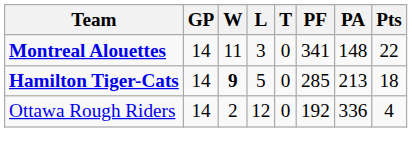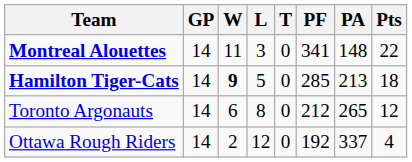 <table class="wikitable">
 <tr>
 <th>Team</th>
 <th>GP</th>
 <th>W</th>
 <th>L</th>
 <th>T</th>
 <th>PF</th>
 <th>PA</th>
 <th>Pts</th>
 </tr>
 <tr align="center">
 <td align="left"><strong><a href='#'>Montreal Alouettes</a></strong></td>
 <td>14</td>
 <td>11</td>
 <td>3</td>
 <td>0</td>
 <td>341</td>
 <td>148</td>
 <td>22</td>
 </tr>
 <tr align="center">
 <td align="left"><strong><a href='#'>Hamilton Tiger-Cats</a></strong></td>
 <td>14</td>
 <td><strong>9</strong></td>
 <td>5</td>
 <td>0</td>
 <td>285</td>
 <td>213</td>
 <td>18</td>
 </tr>
 <tr align="center">
+<td align="left"><a href='#'>Toronto Argonauts</a></td>
+<td>14</td>
+<td>6</td>
+<td>8</td>
+<td>0</td>
+<td>212</td>
+<td>265</td>
+<td>12</td>
+</tr>
+<tr align="center">
 <td align="left"><a href='#'>Ottawa Rough Riders</a></td>
 <td>14</td>
 <td>2</td>
 <td>12</td>
 <td>0</td>
 <td>192</td>
-<td>336</td>
+<td>337</td>
 <td>4</td>
 </tr>
 </table>
